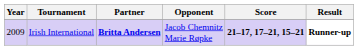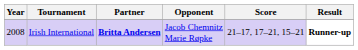 <table class="sortable wikitable" style="font-size: 90%;">
 <tr>
 <th>Year</th>
 <th>Tournament</th>
 <th>Partner</th>
 <th>Opponent</th>
 <th>Score</th>
 <th>Result</th>
 </tr>
 <tr>
 </tr>
 <tr style="background:#D8CEF6">
-<td align="center">2009</td>
+<td align="center">2008</td>
 <td align="left"><a href='#'>Irish International</a></td>
 <td align="left"><strong> <a href='#'>Britta Andersen</a></strong></td>
 <td align="left"> <a href='#'>Jacob Chemnitz</a> <br>  <a href='#'>Marie Røpke</a></td>
-<td align="left"><strong>21–17, 17–21, 15–21</strong></td>
+<td align="left">21–17, 17–21, 15–21</td>
 <td style="text-align:left; background:white"> <strong>Runner-up</strong></td>
 </tr>
 </table>
